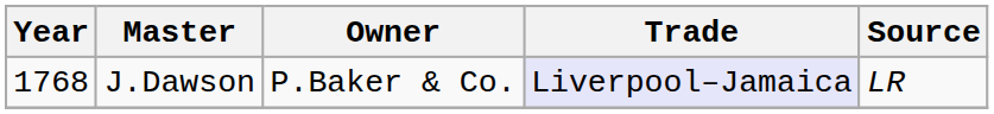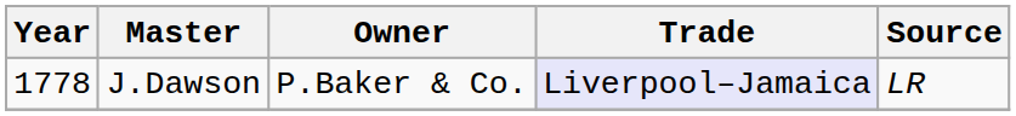 <table class=" wikitable">
 <tr>
 <th>Year</th>
 <th>Master</th>
 <th>Owner</th>
 <th>Trade</th>
 <th>Source</th>
 </tr>
 <tr>
-<td>1768</td>
+<td>1778</td>
 <td>J.Dawson</td>
 <td>P.Baker & Co.</td>
 <td style="background: lavender;">Liverpool–Jamaica</td>
 <td><em>LR</em></td>
 </tr>
 <tr>
 </tr>
 </table>
